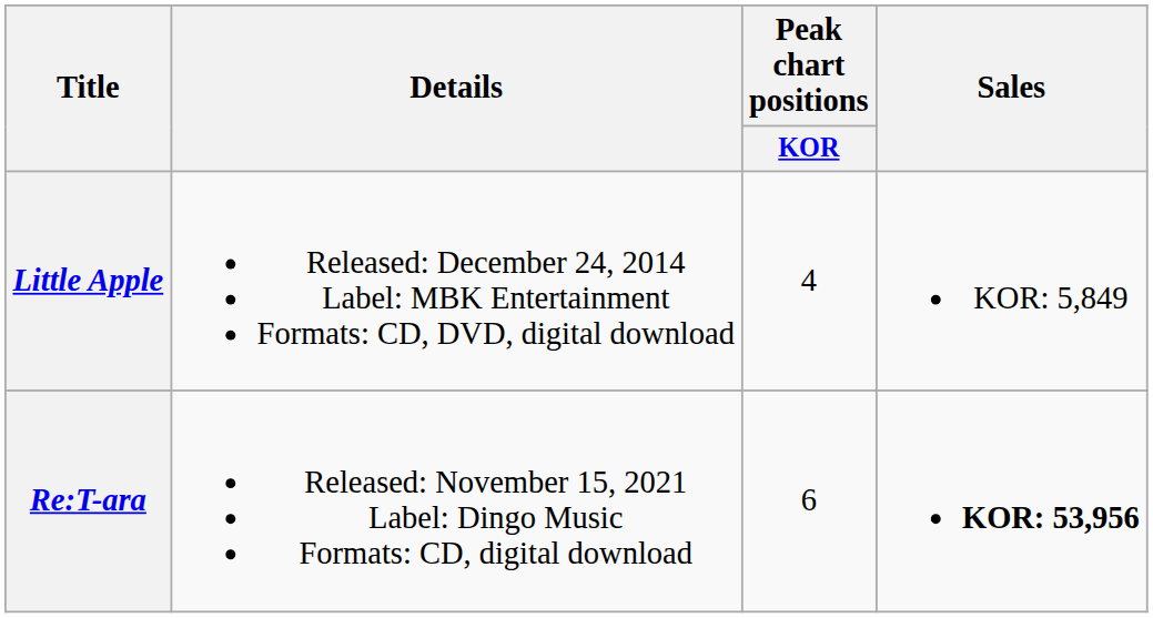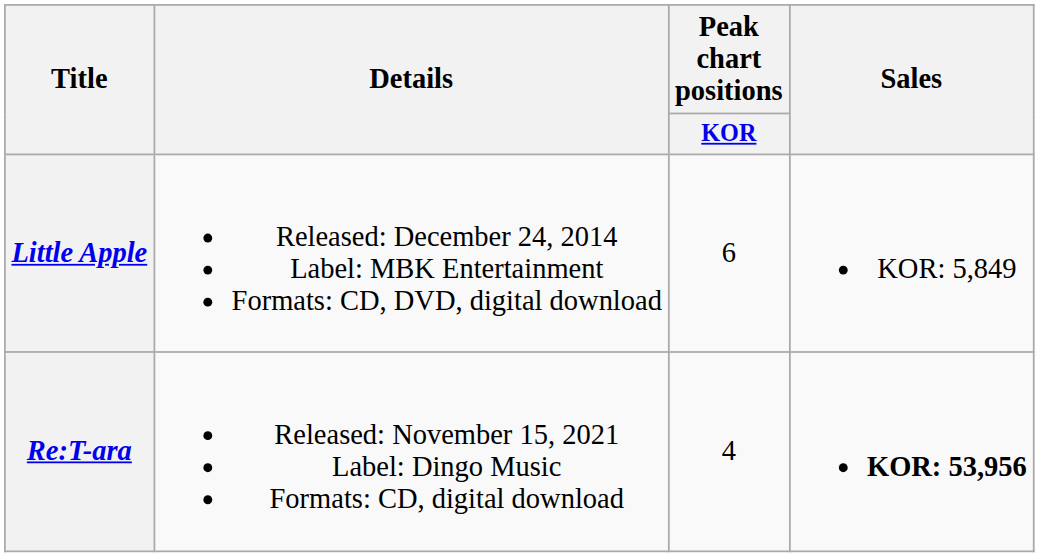 <table class="wikitable plainrowheaders" style="text-align:center;">
 <tr>
 <th scope="col" rowspan="2">Title</th>
 <th scope="col" rowspan="2">Details</th>
 <th scope="col">Peak chart positions</th>
 <th scope="col" rowspan="2">Sales</th>
 </tr>
 <tr>
 <th scope="col" style="width:3em;font-size:85%"><a href='#'>KOR</a><br></th>
 </tr>
 <tr>
 <th scope="row"><em><a href='#'>Little Apple</a></em></th>
 <td><br><ul><li>Released: December 24, 2014</li><li>Label: MBK Entertainment</li><li>Formats: CD, DVD, digital download</li></ul></td>
-<td>4</td>
+<td>6</td>
 <td><br><ul><li>KOR: 5,849</li></ul></td>
 </tr>
 <tr>
 <th scope="row"><em><a href='#'>Re:T-ara</a></em></th>
 <td><br><ul><li>Released: November 15, 2021</li><li>Label: Dingo Music</li><li>Formats: CD, digital download</li></ul></td>
-<td>6</td>
+<td>4</td>
 <td><strong><br><ul><li>KOR: 53,956</li></ul></strong></td>
 </tr>
 </table>
